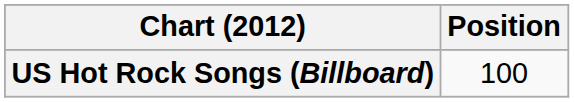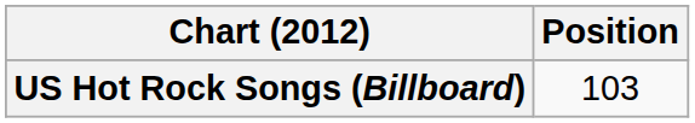 <table class="wikitable plainrowheaders" style="text-align:center">
 <tr>
 <th scope="col">Chart (2012)</th>
 <th scope="col">Position</th>
 </tr>
 <tr>
 <th scope="row">US Hot Rock Songs (<em>Billboard</em>)</th>
-<td>100</td>
+<td>103</td>
 </tr>
 </table>
